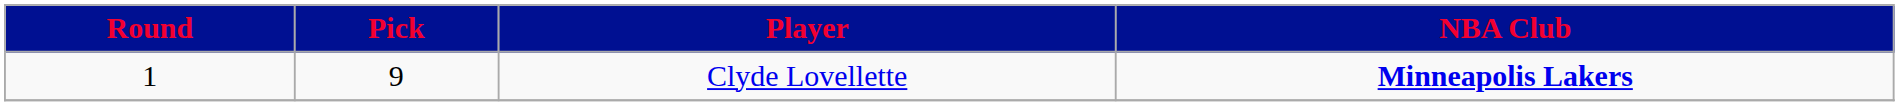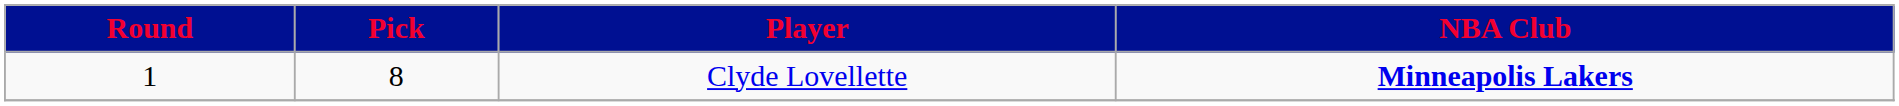 <table class="wikitable" width="80%">
 <tr align="center"  style="background:#001092;color:#F20030;">
 <td><strong>Round</strong></td>
 <td><strong>Pick</strong></td>
 <td><strong>Player</strong></td>
 <td><strong>NBA Club</strong></td>
 </tr>
 <tr align="center" bgcolor="">
 <td>1</td>
-<td>9</td>
+<td>8</td>
 <td><a href='#'>Clyde Lovellette</a></td>
 <td><strong><a href='#'>Minneapolis Lakers</a></strong></td>
 </tr>
 <tr align="center" bgcolor="">
 </tr>
 </table>
